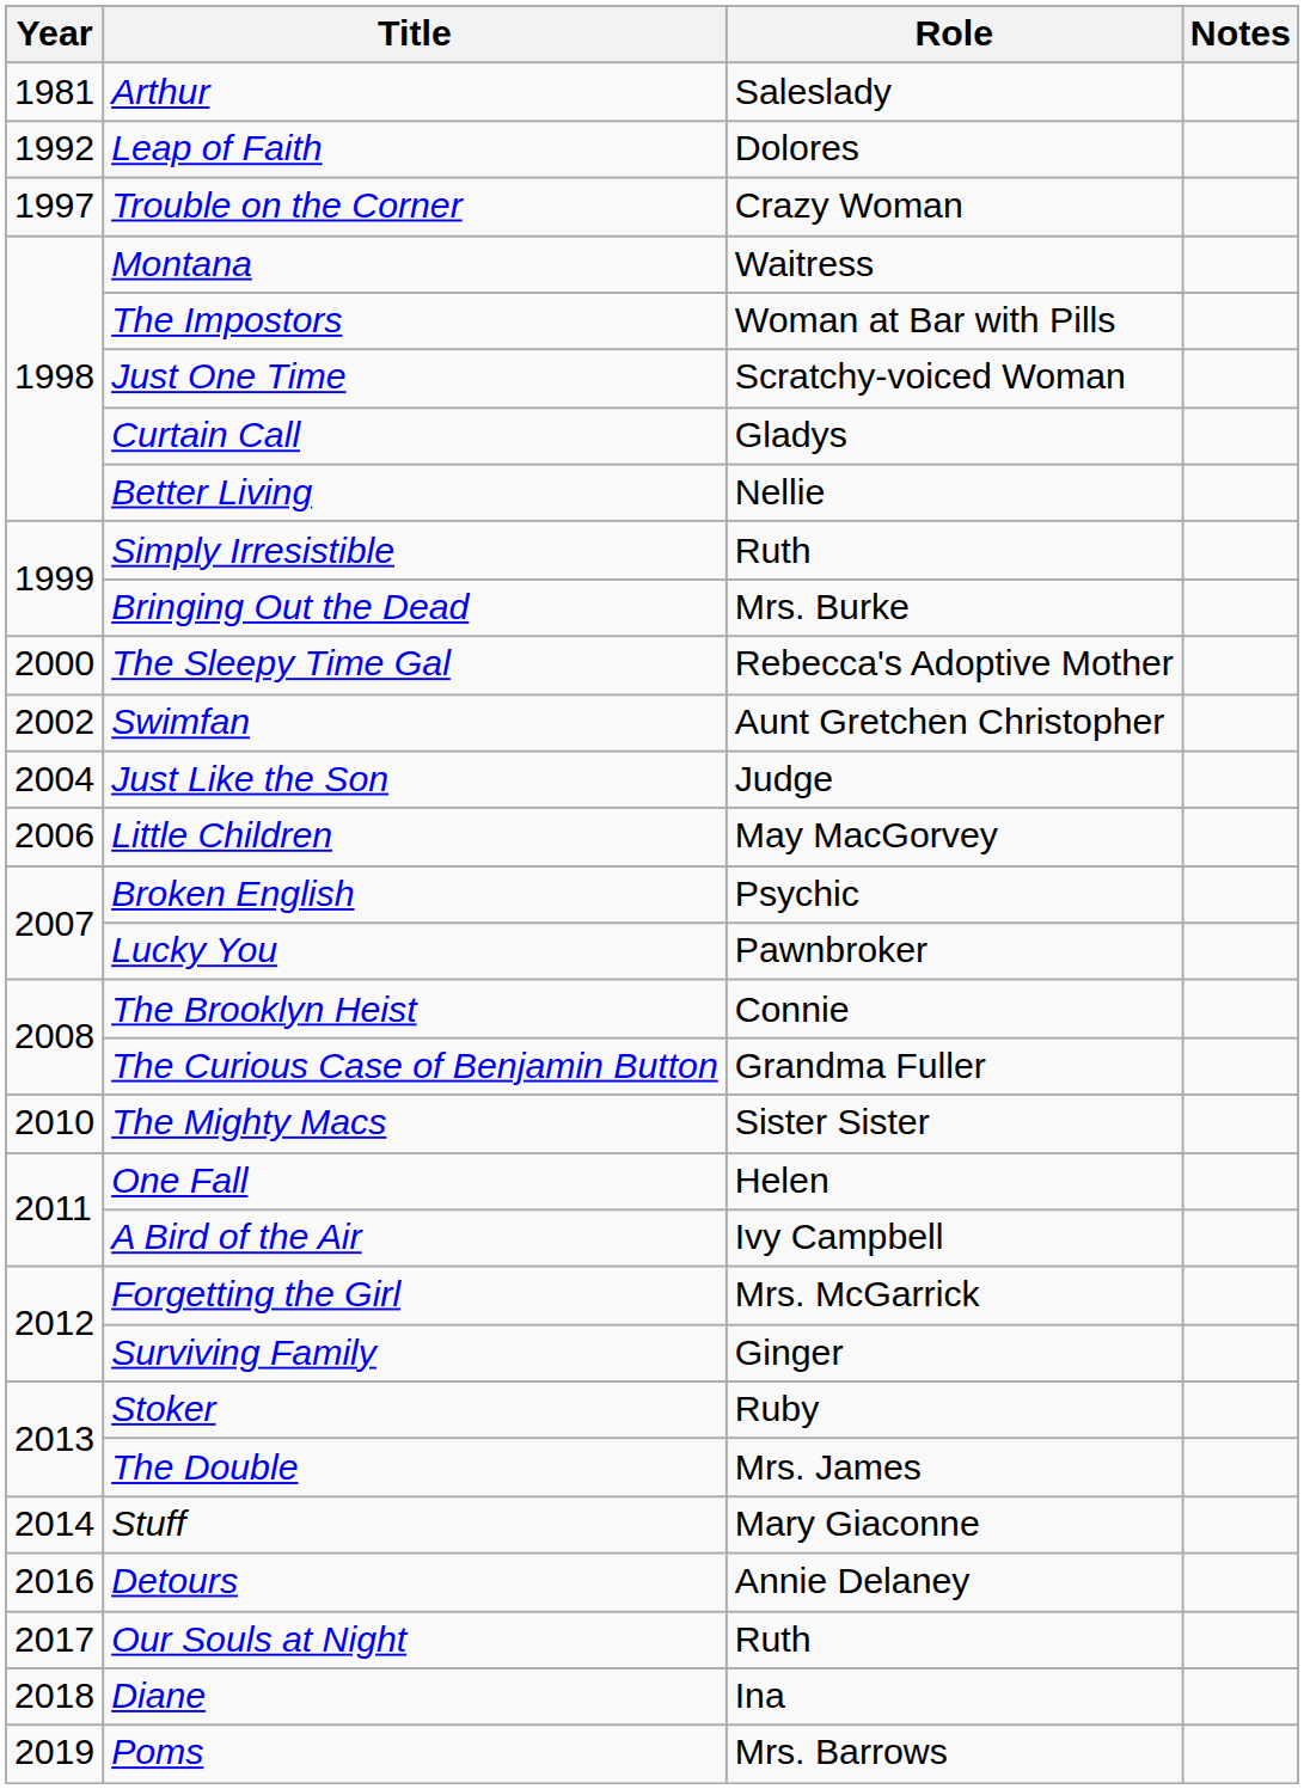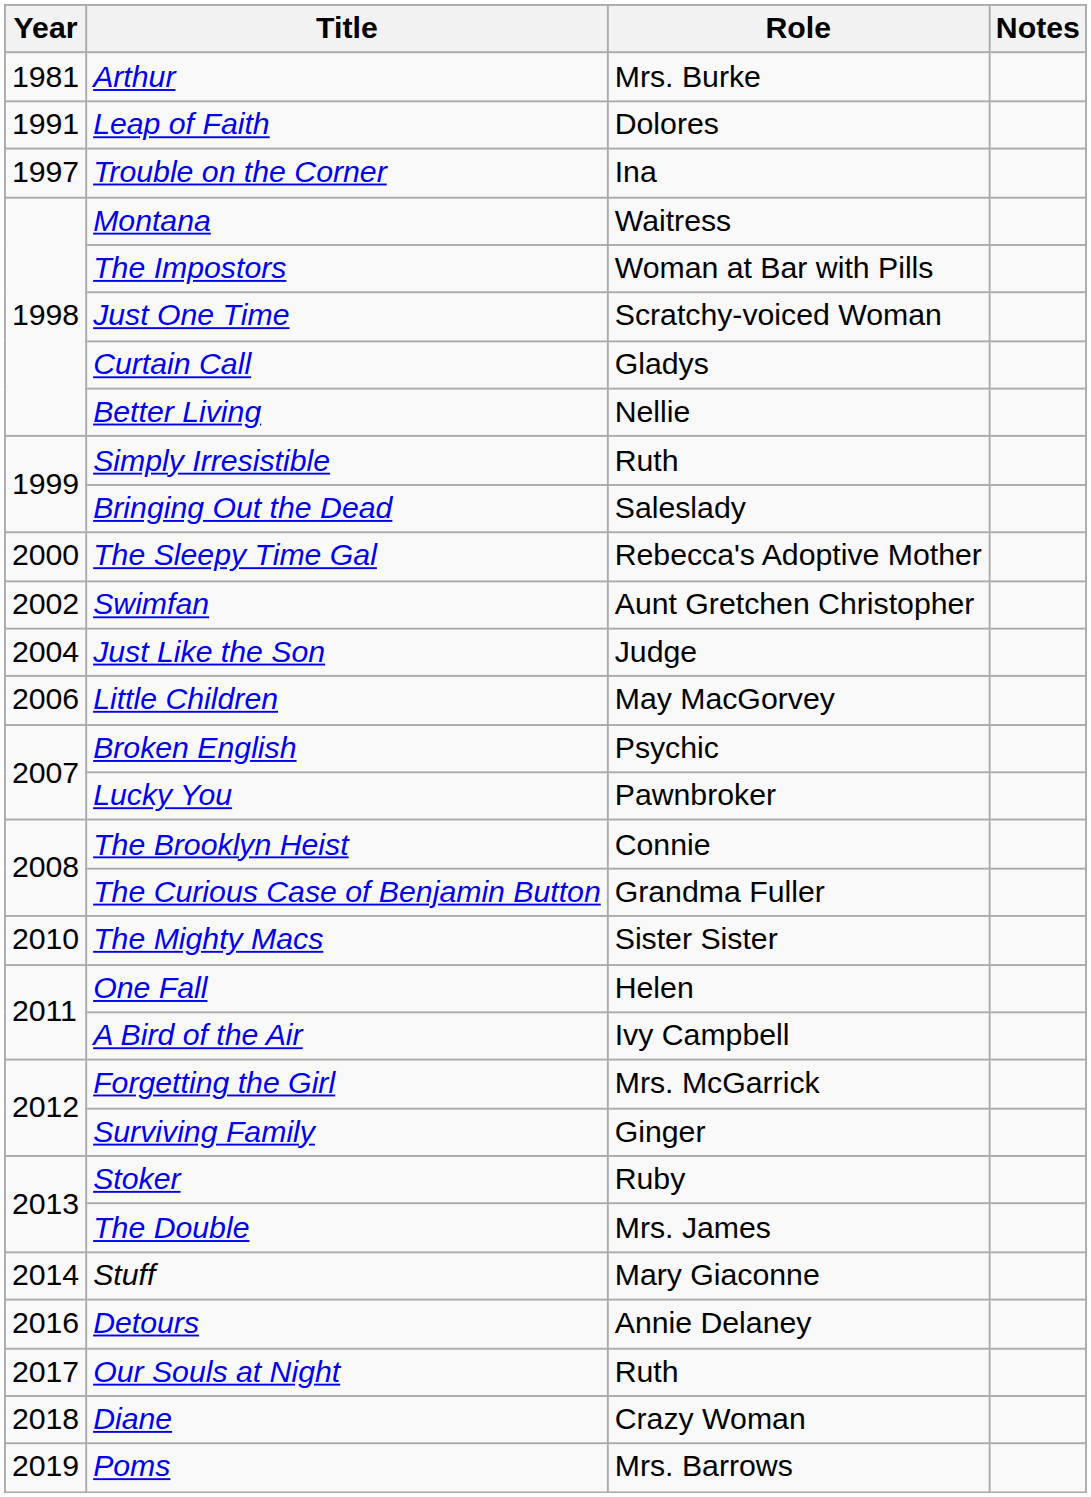 <table class="wikitable sortable">
 <tr>
 <th>Year</th>
 <th>Title</th>
 <th>Role</th>
 <th>Notes</th>
 </tr>
 <tr>
 <td>1981</td>
 <td><a href='#'><em>Arthur</em></a></td>
-<td>Saleslady</td>
+<td>Mrs. Burke</td>
 <td></td>
 </tr>
 <tr>
-<td>1992</td>
+<td>1991</td>
 <td><a href='#'><em>Leap of Faith</em></a></td>
 <td>Dolores</td>
 <td></td>
 </tr>
 <tr>
 <td>1997</td>
 <td><em><a href='#'>Trouble on the Corner</a></em></td>
-<td>Crazy Woman</td>
+<td>Ina</td>
 <td></td>
 </tr>
 <tr>
 <td rowspan="5">1998</td>
 <td><em><a href='#'>Montana</a></em></td>
 <td>Waitress</td>
 <td></td>
 </tr>
 <tr>
 <td><em><a href='#'>The Impostors</a></em></td>
 <td>Woman at Bar with Pills</td>
 <td></td>
 </tr>
 <tr>
 <td><em><a href='#'>Just One Time</a></em></td>
 <td>Scratchy-voiced Woman</td>
 <td></td>
 </tr>
 <tr>
 <td><a href='#'><em>Curtain Call</em></a></td>
 <td>Gladys</td>
 <td></td>
 </tr>
 <tr>
 <td><em><a href='#'>Better Living</a></em></td>
 <td>Nellie</td>
 <td></td>
 </tr>
 <tr>
 <td rowspan="2">1999</td>
 <td><em><a href='#'>Simply Irresistible</a></em></td>
 <td>Ruth</td>
 <td></td>
 </tr>
 <tr>
 <td><em><a href='#'>Bringing Out the Dead</a></em></td>
-<td>Mrs. Burke</td>
+<td>Saleslady</td>
 <td></td>
 </tr>
 <tr>
 <td>2000</td>
 <td><em><a href='#'>The Sleepy Time Gal</a></em></td>
 <td>Rebecca's Adoptive Mother</td>
 <td></td>
 </tr>
 <tr>
 <td>2002</td>
 <td><em><a href='#'>Swimfan</a></em></td>
 <td>Aunt Gretchen Christopher</td>
 <td></td>
 </tr>
 <tr>
 <td>2004</td>
 <td><em><a href='#'>Just Like the Son</a></em></td>
 <td>Judge</td>
 <td></td>
 </tr>
 <tr>
 <td>2006</td>
 <td><a href='#'><em>Little Children</em></a></td>
 <td>May MacGorvey</td>
 <td></td>
 </tr>
 <tr>
 <td rowspan="2">2007</td>
 <td><em><a href='#'>Broken English</a></em></td>
 <td>Psychic</td>
 <td></td>
 </tr>
 <tr>
 <td><em><a href='#'>Lucky You</a></em></td>
 <td>Pawnbroker</td>
 <td></td>
 </tr>
 <tr>
 <td rowspan="2">2008</td>
 <td><em><a href='#'>The Brooklyn Heist</a></em></td>
 <td>Connie</td>
 <td></td>
 </tr>
 <tr>
 <td><em><a href='#'>The Curious Case of Benjamin Button</a></em></td>
 <td>Grandma Fuller</td>
 <td></td>
 </tr>
 <tr>
 <td>2010</td>
 <td><em><a href='#'>The Mighty Macs</a></em></td>
 <td>Sister Sister</td>
 <td></td>
 </tr>
 <tr>
 <td rowspan="2">2011</td>
 <td><em><a href='#'>One Fall</a></em></td>
 <td>Helen</td>
 <td></td>
 </tr>
 <tr>
 <td><em><a href='#'>A Bird of the Air</a></em></td>
 <td>Ivy Campbell</td>
 <td></td>
 </tr>
 <tr>
 <td rowspan="2">2012</td>
 <td><em><a href='#'>Forgetting the Girl</a></em></td>
 <td>Mrs. McGarrick</td>
 <td></td>
 </tr>
 <tr>
 <td><em><a href='#'>Surviving Family</a></em></td>
 <td>Ginger</td>
 <td></td>
 </tr>
 <tr>
 <td rowspan="2">2013</td>
 <td><em><a href='#'>Stoker</a></em></td>
 <td>Ruby</td>
 <td></td>
 </tr>
 <tr>
 <td><em><a href='#'>The Double</a></em></td>
 <td>Mrs. James</td>
 <td></td>
 </tr>
 <tr>
 <td>2014</td>
 <td><em>Stuff</em></td>
 <td>Mary Giaconne</td>
 <td></td>
 </tr>
 <tr>
 <td>2016</td>
 <td><em><a href='#'>Detours</a></em></td>
 <td>Annie Delaney</td>
 <td></td>
 </tr>
 <tr>
 <td>2017</td>
 <td><em><a href='#'>Our Souls at Night</a></em></td>
 <td>Ruth</td>
 <td></td>
 </tr>
 <tr>
 <td>2018</td>
 <td><em><a href='#'>Diane</a></em></td>
-<td>Ina</td>
+<td>Crazy Woman</td>
 <td></td>
 </tr>
 <tr>
 <td>2019</td>
 <td><em><a href='#'>Poms</a></em></td>
 <td>Mrs. Barrows</td>
 <td></td>
 </tr>
 </table>
